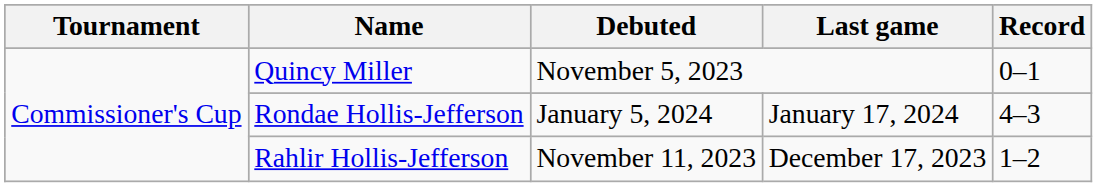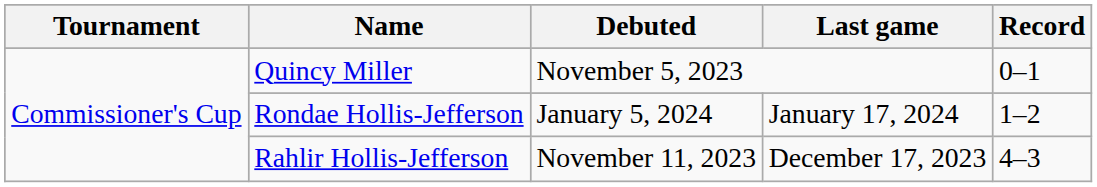 <table class="wikitable">
 <tr>
 <th>Tournament</th>
 <th>Name</th>
 <th>Debuted</th>
 <th>Last game</th>
 <th>Record</th>
 </tr>
 <tr>
 <td rowspan="3"><a href='#'>Commissioner's Cup</a></td>
 <td><a href='#'>Quincy Miller</a></td>
 <td colspan=2>November 5, 2023 </td>
 <td>0–1</td>
 </tr>
 <tr>
 <td><a href='#'>Rondae Hollis-Jefferson</a></td>
 <td>January 5, 2024 </td>
 <td>January 17, 2024 </td>
-<td>4–3</td>
+<td>1–2</td>
 </tr>
 <tr>
 <td><a href='#'>Rahlir Hollis-Jefferson</a></td>
 <td>November 11, 2023 </td>
 <td>December 17, 2023 </td>
-<td>1–2</td>
+<td>4–3</td>
 </tr>
 </table>
